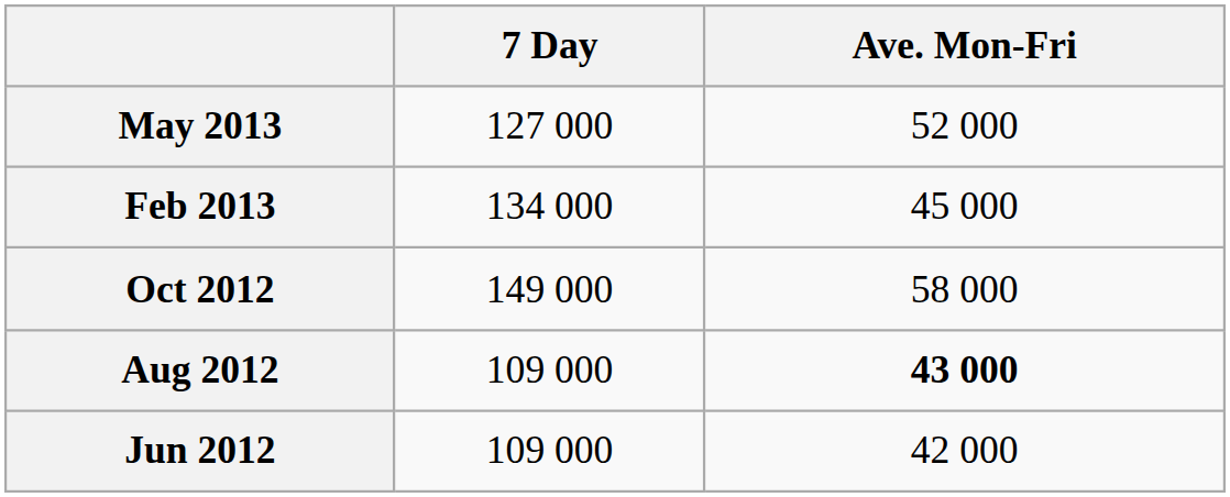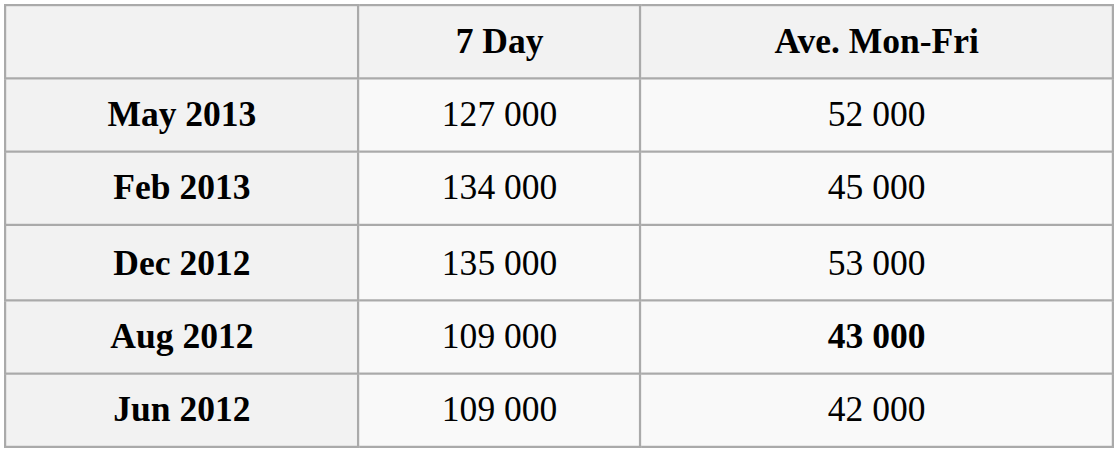 <table class="wikitable sortable" style="text-align:center; width:500px; height:200px;">
 <tr>
 <th></th>
 <th>7 Day</th>
 <th>Ave. Mon-Fri</th>
 </tr>
 <tr>
 <th scope="row">May 2013</th>
 <td>127 000</td>
 <td>52 000</td>
 </tr>
 <tr>
 <th scope="row">Feb 2013</th>
 <td>134 000</td>
 <td>45 000</td>
 </tr>
 <tr>
-<th scope="row">Oct 2012</th>
-<td>149 000</td>
-<td>58 000</td>
+<th scope="row">Dec 2012</th>
+<td>135 000</td>
+<td>53 000</td>
 </tr>
 <tr>
 <th scope="row">Aug 2012</th>
 <td>109 000</td>
 <td><strong>43 000</strong></td>
 </tr>
 <tr>
 <th scope="row">Jun 2012</th>
 <td>109 000</td>
 <td>42 000</td>
 </tr>
 </table>
